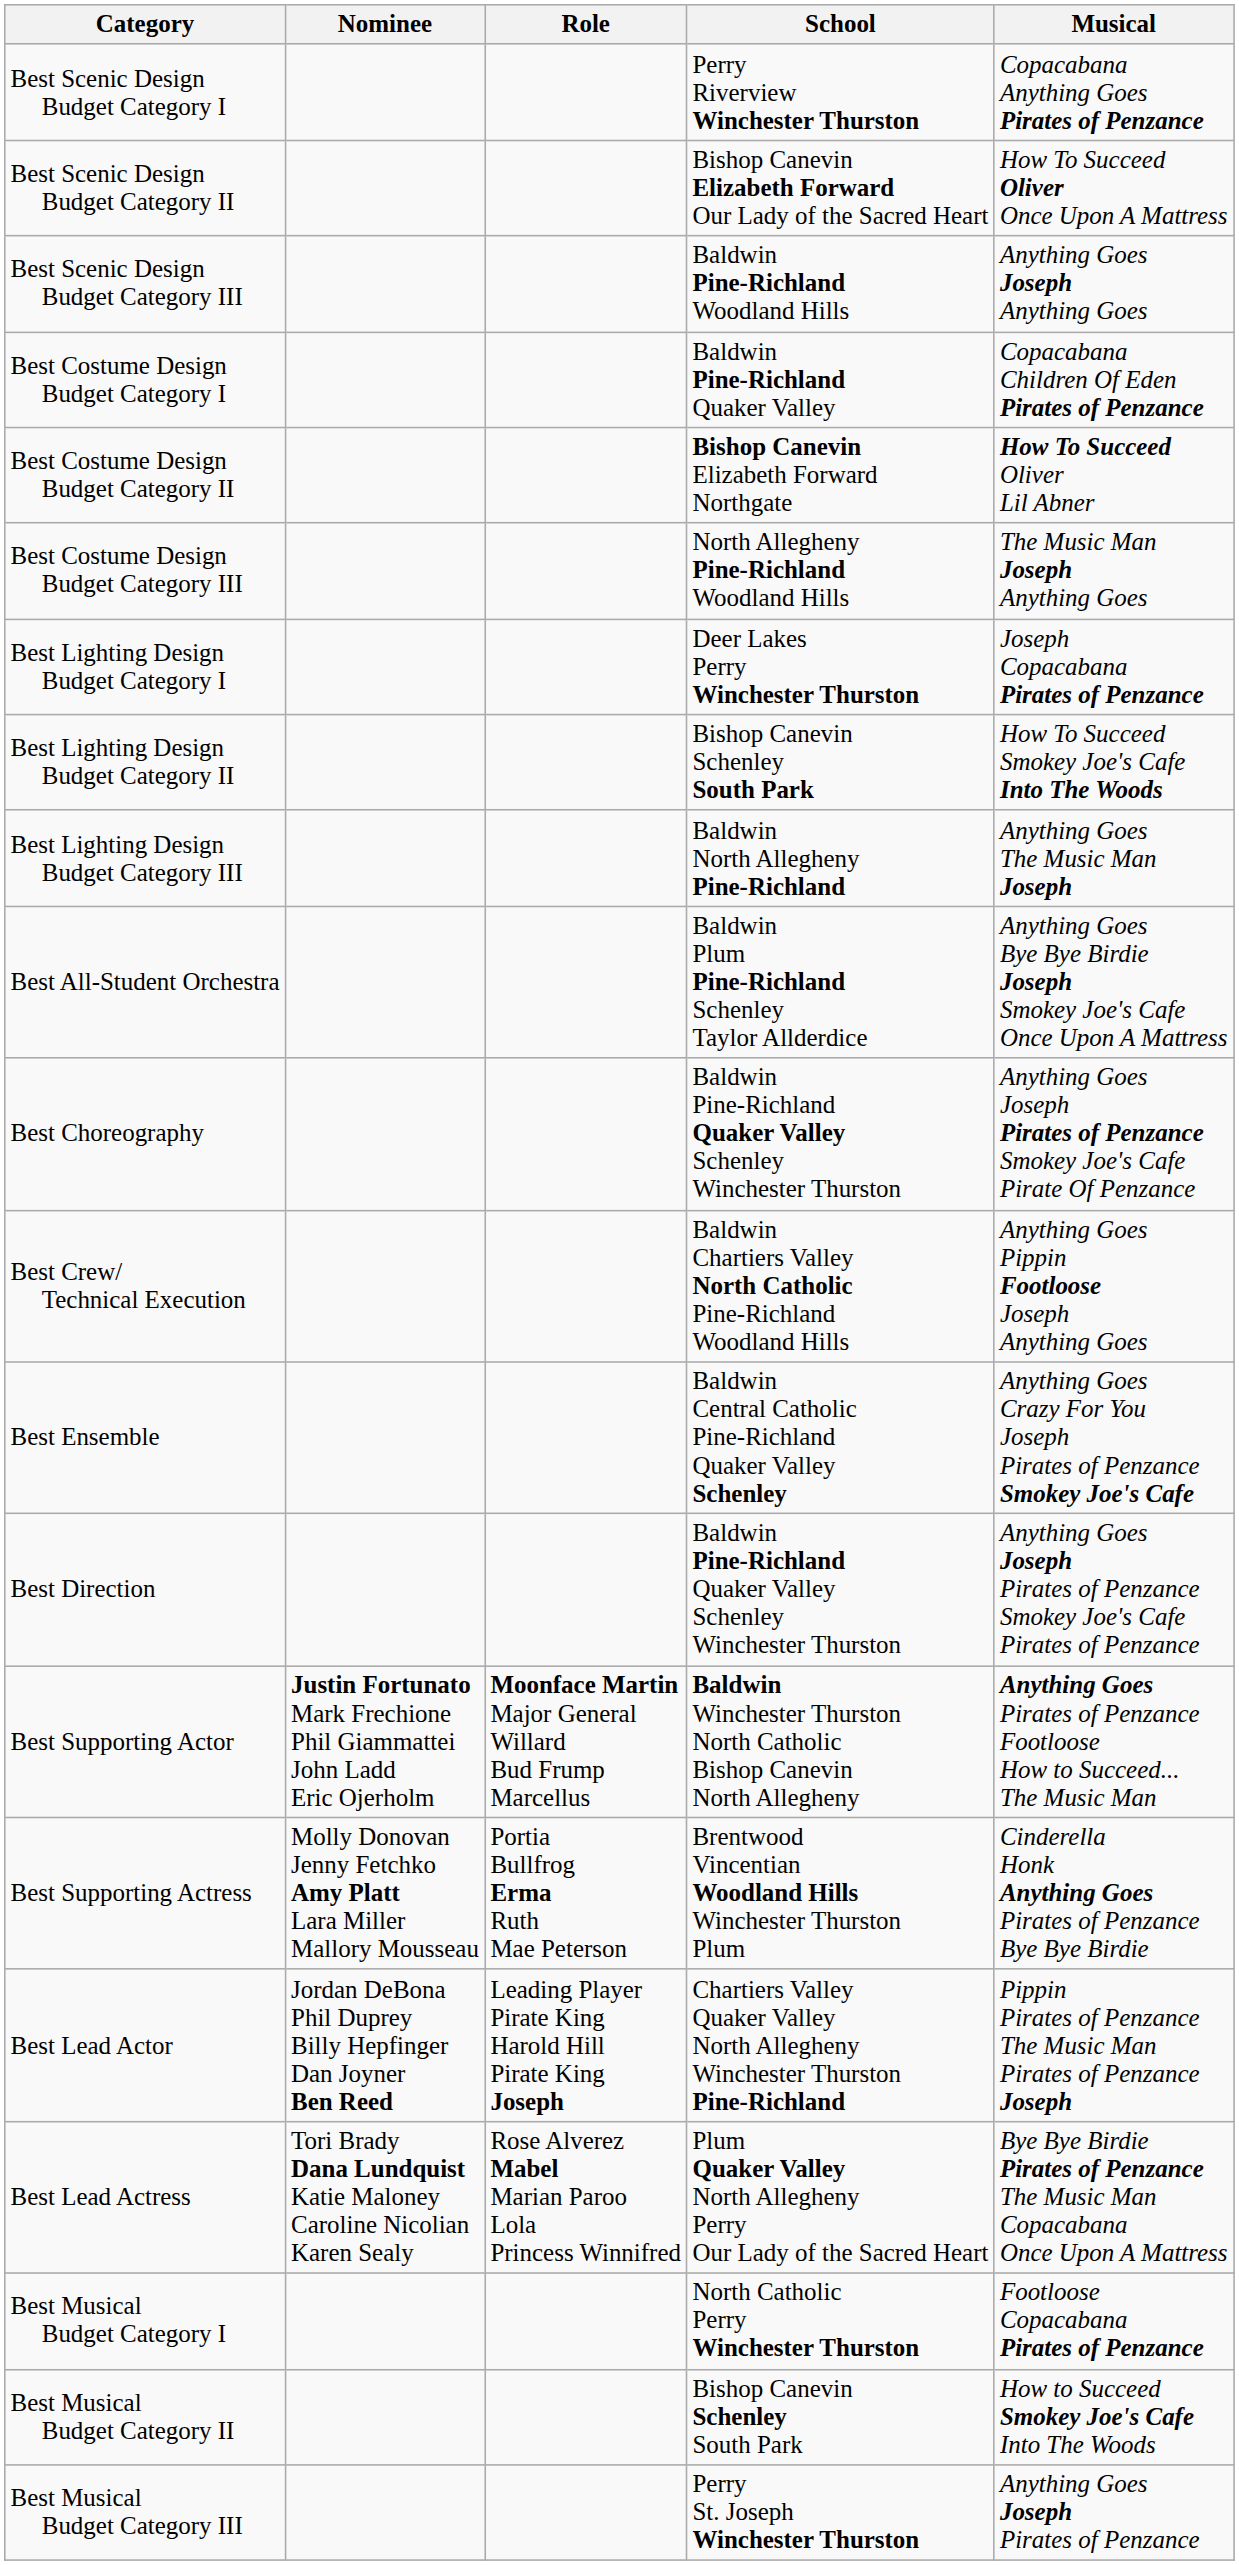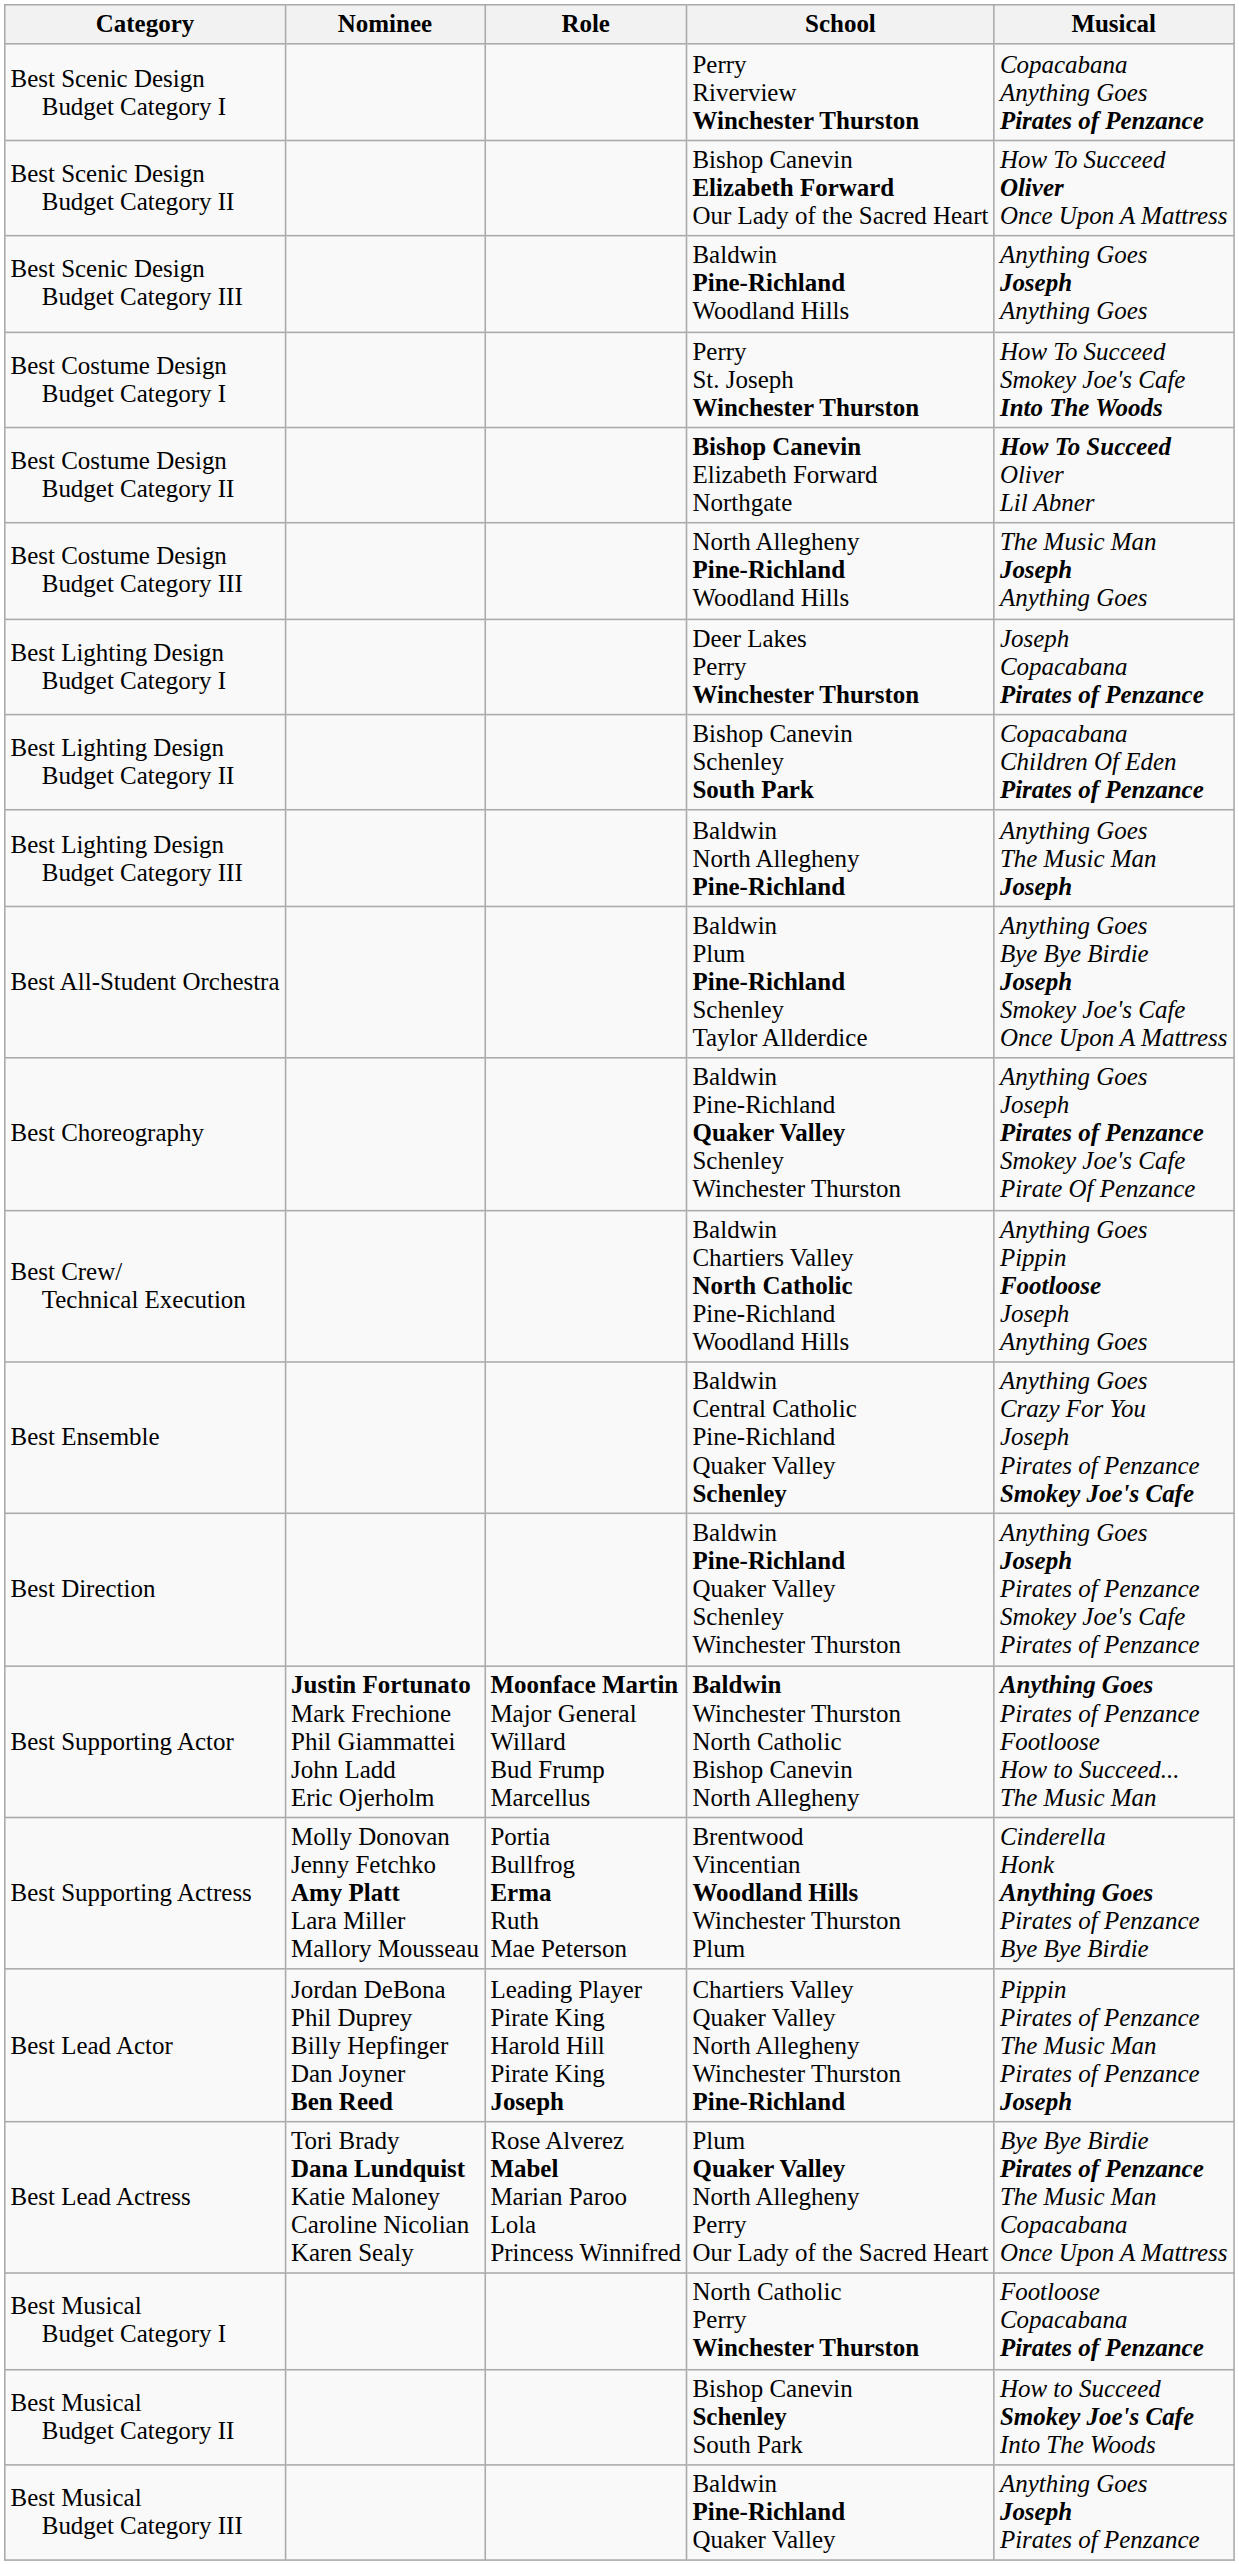 <table class="wikitable">
 <tr>
 <th>Category</th>
 <th>Nominee</th>
 <th>Role</th>
 <th>School</th>
 <th>Musical</th>
 </tr>
 <tr>
 <td>Best Scenic Design<br>     Budget Category I</td>
 <td></td>
 <td></td>
 <td>Perry<br>Riverview<br><strong>Winchester Thurston</strong></td>
 <td><em>Copacabana</em><br><em>Anything Goes</em><br><strong><em>Pirates of Penzance</em></strong></td>
 </tr>
 <tr>
 <td>Best Scenic Design<br>     Budget Category II</td>
 <td></td>
 <td></td>
 <td>Bishop Canevin<br><strong>Elizabeth Forward</strong><br>Our Lady of the Sacred Heart</td>
 <td><em>How To Succeed</em><br><strong><em>Oliver</em></strong><br><em>Once Upon A Mattress</em></td>
 </tr>
 <tr>
 <td>Best Scenic Design<br>     Budget Category III</td>
 <td></td>
 <td></td>
 <td>Baldwin<br><strong>Pine-Richland</strong><br>Woodland Hills</td>
 <td><em>Anything Goes</em><br><strong><em>Joseph</em></strong><br><em>Anything Goes</em></td>
 </tr>
 <tr>
 <td>Best Costume Design<br>     Budget Category I</td>
 <td></td>
 <td></td>
-<td>Baldwin<br><strong>Pine-Richland</strong><br>Quaker Valley</td>
-<td><em>Copacabana</em><br><em>Children Of Eden</em><br><strong><em>Pirates of Penzance</em></strong></td>
+<td>Perry<br>St. Joseph<br><strong>Winchester Thurston</strong></td>
+<td><em>How To Succeed</em><br><em>Smokey Joe's Cafe</em><br><strong><em>Into The Woods</em></strong></td>
 </tr>
 <tr>
 <td>Best Costume Design<br>     Budget Category II</td>
 <td></td>
 <td></td>
 <td><strong>Bishop Canevin</strong><br>Elizabeth Forward<br>Northgate</td>
 <td><strong><em>How To Succeed</em></strong><br><em>Oliver</em><br><em>Lil Abner</em></td>
 </tr>
 <tr>
 <td>Best Costume Design<br>     Budget Category III</td>
 <td></td>
 <td></td>
 <td>North Allegheny<br><strong>Pine-Richland</strong><br>Woodland Hills</td>
 <td><em>The Music Man</em><br><strong><em>Joseph</em></strong><br><em>Anything Goes</em></td>
 </tr>
 <tr>
 <td>Best Lighting Design<br>     Budget Category I</td>
 <td></td>
 <td></td>
 <td>Deer Lakes<br>Perry<br><strong>Winchester Thurston</strong></td>
 <td><em>Joseph</em><br><em>Copacabana</em><br><strong><em>Pirates of Penzance</em></strong></td>
 </tr>
 <tr>
 <td>Best Lighting Design<br>     Budget Category II</td>
 <td></td>
 <td></td>
 <td>Bishop Canevin<br>Schenley<br><strong>South Park</strong></td>
-<td><em>How To Succeed</em><br><em>Smokey Joe's Cafe</em><br><strong><em>Into The Woods</em></strong></td>
+<td><em>Copacabana</em><br><em>Children Of Eden</em><br><strong><em>Pirates of Penzance</em></strong></td>
 </tr>
 <tr>
 <td>Best Lighting Design<br>     Budget Category III</td>
 <td></td>
 <td></td>
 <td>Baldwin<br>North Allegheny<br><strong>Pine-Richland</strong></td>
 <td><em>Anything Goes</em><br><em>The Music Man</em><br><strong><em>Joseph</em></strong></td>
 </tr>
 <tr>
 <td>Best All-Student Orchestra</td>
 <td></td>
 <td></td>
 <td>Baldwin<br>Plum<br><strong>Pine-Richland</strong><br>Schenley<br>Taylor Allderdice</td>
 <td><em>Anything Goes</em><br><em>Bye Bye Birdie</em><br><strong><em>Joseph</em></strong><br><em>Smokey Joe's Cafe</em><br><em>Once Upon A Mattress</em></td>
 </tr>
 <tr>
 <td>Best Choreography</td>
 <td></td>
 <td></td>
 <td>Baldwin<br>Pine-Richland<br><strong>Quaker Valley</strong><br>Schenley<br>Winchester Thurston</td>
 <td><em>Anything Goes</em><br><em>Joseph</em><br><strong><em>Pirates of Penzance</em></strong><br><em>Smokey Joe's Cafe</em><br><em>Pirate Of Penzance</em></td>
 </tr>
 <tr>
 <td>Best Crew/<br>     Technical Execution</td>
 <td></td>
 <td></td>
 <td>Baldwin<br>Chartiers Valley<br><strong>North Catholic</strong><br>Pine-Richland<br>Woodland Hills</td>
 <td><em>Anything Goes</em><br><em>Pippin</em><br><strong><em>Footloose</em></strong><br><em>Joseph</em><br><em>Anything Goes</em></td>
 </tr>
 <tr>
 <td>Best Ensemble</td>
 <td></td>
 <td></td>
 <td>Baldwin<br>Central Catholic<br>Pine-Richland<br>Quaker Valley<br><strong>Schenley</strong></td>
 <td><em>Anything Goes</em><br><em>Crazy For You</em><br><em>Joseph</em><br><em>Pirates of Penzance</em><br><strong><em>Smokey Joe's Cafe</em></strong></td>
 </tr>
 <tr>
 <td>Best Direction</td>
 <td></td>
 <td></td>
 <td>Baldwin<br><strong>Pine-Richland</strong><br>Quaker Valley<br>Schenley<br>Winchester Thurston</td>
 <td><em>Anything Goes</em><br><strong><em>Joseph</em></strong><br><em>Pirates of Penzance</em><br><em>Smokey Joe's Cafe</em><br><em>Pirates of Penzance</em></td>
 </tr>
 <tr>
 <td>Best Supporting Actor</td>
 <td><strong>Justin Fortunato</strong><br>Mark Frechione<br>Phil Giammattei<br>John Ladd<br>Eric Ojerholm</td>
 <td><strong>Moonface Martin</strong><br>Major General<br>Willard<br>Bud Frump<br>Marcellus</td>
 <td><strong>Baldwin</strong><br>Winchester Thurston<br>North Catholic<br>Bishop Canevin <br>North Allegheny</td>
 <td><strong><em>Anything Goes</em></strong><br><em>Pirates of Penzance</em><br><em>Footloose</em><br><em>How to Succeed...</em><br><em>The Music Man</em></td>
 </tr>
 <tr>
 <td>Best Supporting Actress</td>
 <td>Molly Donovan<br>Jenny Fetchko<br><strong>Amy Platt</strong><br>Lara Miller<br>Mallory Mousseau</td>
 <td>Portia<br>Bullfrog<br><strong>Erma</strong><br>Ruth<br>Mae Peterson</td>
 <td>Brentwood<br>Vincentian<br><strong>Woodland Hills</strong><br>Winchester Thurston<br>Plum</td>
 <td><em>Cinderella</em><br><em>Honk</em><br><strong><em>Anything Goes</em></strong><br><em>Pirates of Penzance</em><br><em>Bye Bye Birdie</em></td>
 </tr>
 <tr>
 <td>Best Lead Actor</td>
 <td>Jordan DeBona<br>Phil Duprey<br>Billy Hepfinger<br>Dan Joyner<br><strong>Ben Reed</strong></td>
 <td>Leading Player<br>Pirate King<br>Harold Hill<br>Pirate King<br><strong>Joseph</strong></td>
 <td>Chartiers Valley<br>Quaker Valley<br>North Allegheny<br>Winchester Thurston<br><strong>Pine-Richland</strong></td>
 <td><em>Pippin</em><br><em>Pirates of Penzance</em><br><em>The Music Man</em><br><em>Pirates of Penzance</em><br><strong><em>Joseph</em></strong></td>
 </tr>
 <tr>
 <td>Best Lead Actress</td>
 <td>Tori Brady<br><strong>Dana Lundquist</strong><br>Katie Maloney<br>Caroline Nicolian<br>Karen Sealy</td>
 <td>Rose Alverez<br><strong>Mabel</strong><br>Marian Paroo<br>Lola<br>Princess Winnifred</td>
 <td>Plum<br><strong>Quaker Valley</strong><br>North Allegheny<br>Perry<br>Our Lady of the Sacred Heart</td>
 <td><em>Bye Bye Birdie</em><br><strong><em>Pirates of Penzance</em></strong><br><em>The Music Man</em><br><em>Copacabana</em><br><em>Once Upon A Mattress</em></td>
 </tr>
 <tr>
 <td>Best Musical<br>     Budget Category I</td>
 <td></td>
 <td></td>
 <td>North Catholic<br>Perry<br><strong>Winchester Thurston</strong></td>
 <td><em>Footloose</em><br><em>Copacabana</em><br><strong><em>Pirates of Penzance</em></strong></td>
 </tr>
 <tr>
 <td>Best Musical<br>     Budget Category II</td>
 <td></td>
 <td></td>
 <td>Bishop Canevin<br><strong>Schenley</strong><br>South Park</td>
 <td><em>How to Succeed</em><br><strong><em>Smokey Joe's Cafe</em></strong><br><em>Into The Woods</em></td>
 </tr>
 <tr>
 <td>Best Musical<br>     Budget Category III</td>
 <td></td>
 <td></td>
-<td>Perry<br>St. Joseph<br><strong>Winchester Thurston</strong></td>
+<td>Baldwin<br><strong>Pine-Richland</strong><br>Quaker Valley</td>
 <td><em>Anything Goes</em><br><strong><em>Joseph</em></strong><br><em>Pirates of Penzance</em></td>
 </tr>
 </table>
